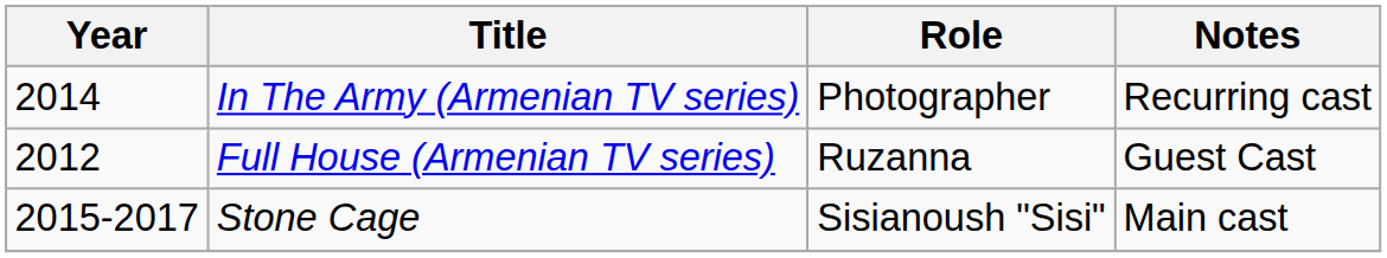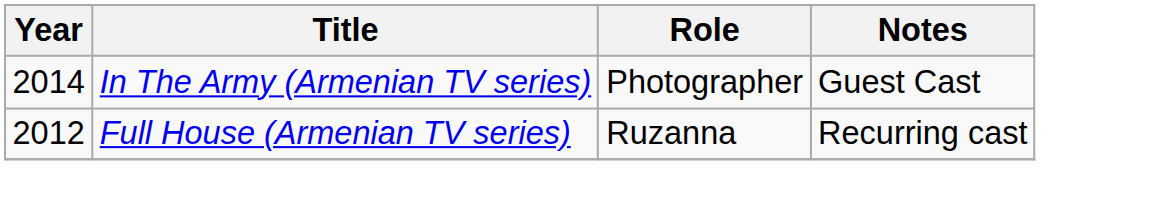 <table class="wikitable sortable plainrowheaders">
 <tr>
 <th>Year</th>
 <th>Title</th>
 <th>Role</th>
 <th class="unsortable">Notes</th>
 </tr>
 <tr>
 <td>2014</td>
 <td><em><a href='#'>In The Army (Armenian TV series)</a></em></td>
 <td>Photographer</td>
-<td>Recurring cast</td>
+<td>Guest Cast</td>
 </tr>
 <tr>
 <td>2012</td>
 <td><em><a href='#'>Full House (Armenian TV series)</a></em></td>
 <td>Ruzanna</td>
-<td>Guest Cast</td>
-</tr>
-<tr>
-<td>2015-2017</td>
-<td><em>Stone Cage</em></td>
-<td>Sisianoush "Sisi"</td>
-<td>Main cast</td>
+<td>Recurring cast</td>
 </tr>
 <tr>
 </tr>
 </table>
